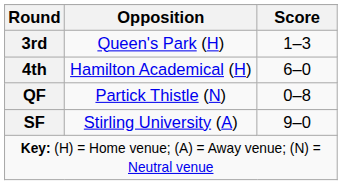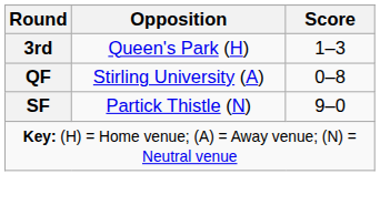 <table class="wikitable plainrowheaders" style="text-align:center;margin:0">
 <tr>
 </tr>
 <tr>
 <th scope="col" style="width:25px">Round</th>
 <th scope="col" style="width:180px">Opposition</th>
 <th scope="col" style="width:70px">Score</th>
 </tr>
 <tr>
 <th scope=row style="text-align:center">3rd</th>
 <td><a href='#'>Queen's Park</a> (<a href='#'>H</a>)</td>
 <td>1–3</td>
 </tr>
 <tr>
-<th scope=row style="text-align:center">4th</th>
-<td><a href='#'>Hamilton Academical</a> (<a href='#'>H</a>)</td>
-<td>6–0</td>
-</tr>
-<tr>
 <th scope=row style="text-align:center">QF</th>
-<td><a href='#'>Partick Thistle</a> (<a href='#'>N</a>)</td>
+<td><a href='#'>Stirling University</a> (<a href='#'>A</a>)</td>
 <td>0–8</td>
 </tr>
 <tr>
 <th scope=row style="text-align:center">SF</th>
-<td><a href='#'>Stirling University</a> (<a href='#'>A</a>)</td>
+<td><a href='#'>Partick Thistle</a> (<a href='#'>N</a>)</td>
 <td>9–0<br></td>
 </tr>
 <tr>
 <td colspan="3"><small><strong>Key:</strong> (H) = Home venue; (A) = Away venue; (N) = <a href='#'>Neutral venue</a></small></td>
 </tr>
 </table>
